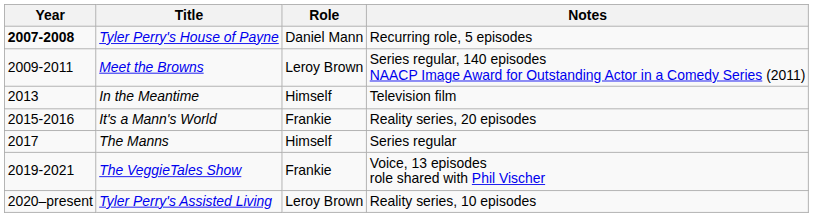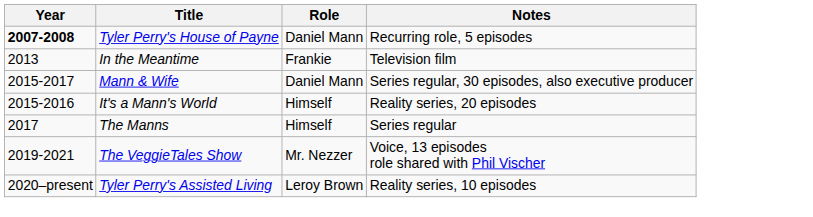 <table class="wikitable sortable">
 <tr>
 <th>Year</th>
 <th>Title</th>
 <th>Role</th>
 <th>Notes</th>
 </tr>
 <tr>
 <td><strong>2007-2008</strong></td>
 <td><em><a href='#'>Tyler Perry's House of Payne</a></em></td>
 <td>Daniel Mann</td>
 <td>Recurring role, 5 episodes</td>
 </tr>
 <tr>
-<td>2009-2011</td>
-<td><em><a href='#'>Meet the Browns</a></em></td>
-<td>Leroy Brown</td>
-<td>Series regular, 140 episodes<br><a href='#'>NAACP Image Award for Outstanding Actor in a Comedy Series</a> (2011)</td>
+<td>2013</td>
+<td><em>In the Meantime</em></td>
+<td>Frankie</td>
+<td>Television film</td>
 </tr>
 <tr>
-<td>2013</td>
-<td><em>In the Meantime</em></td>
-<td>Himself</td>
-<td>Television film</td>
+<td>2015-2017</td>
+<td><em><a href='#'>Mann & Wife</a></em></td>
+<td>Daniel Mann</td>
+<td>Series regular, 30 episodes, also executive producer</td>
 </tr>
 <tr>
 <td>2015-2016</td>
 <td><em>It's a Mann's World</em></td>
-<td>Frankie</td>
+<td>Himself</td>
 <td>Reality series, 20 episodes</td>
 </tr>
 <tr>
 <td>2017</td>
 <td><em>The Manns</em></td>
 <td>Himself</td>
 <td>Series regular</td>
 </tr>
 <tr>
 <td>2019-2021</td>
 <td><em><a href='#'>The VeggieTales Show</a></em></td>
-<td>Frankie</td>
+<td>Mr. Nezzer</td>
 <td>Voice, 13 episodes<br>role shared with <a href='#'>Phil Vischer</a></td>
 </tr>
 <tr>
 <td>2020–present</td>
 <td><em><a href='#'>Tyler Perry's Assisted Living</a></em></td>
 <td>Leroy Brown</td>
 <td>Reality series, 10 episodes</td>
 </tr>
 </table>
